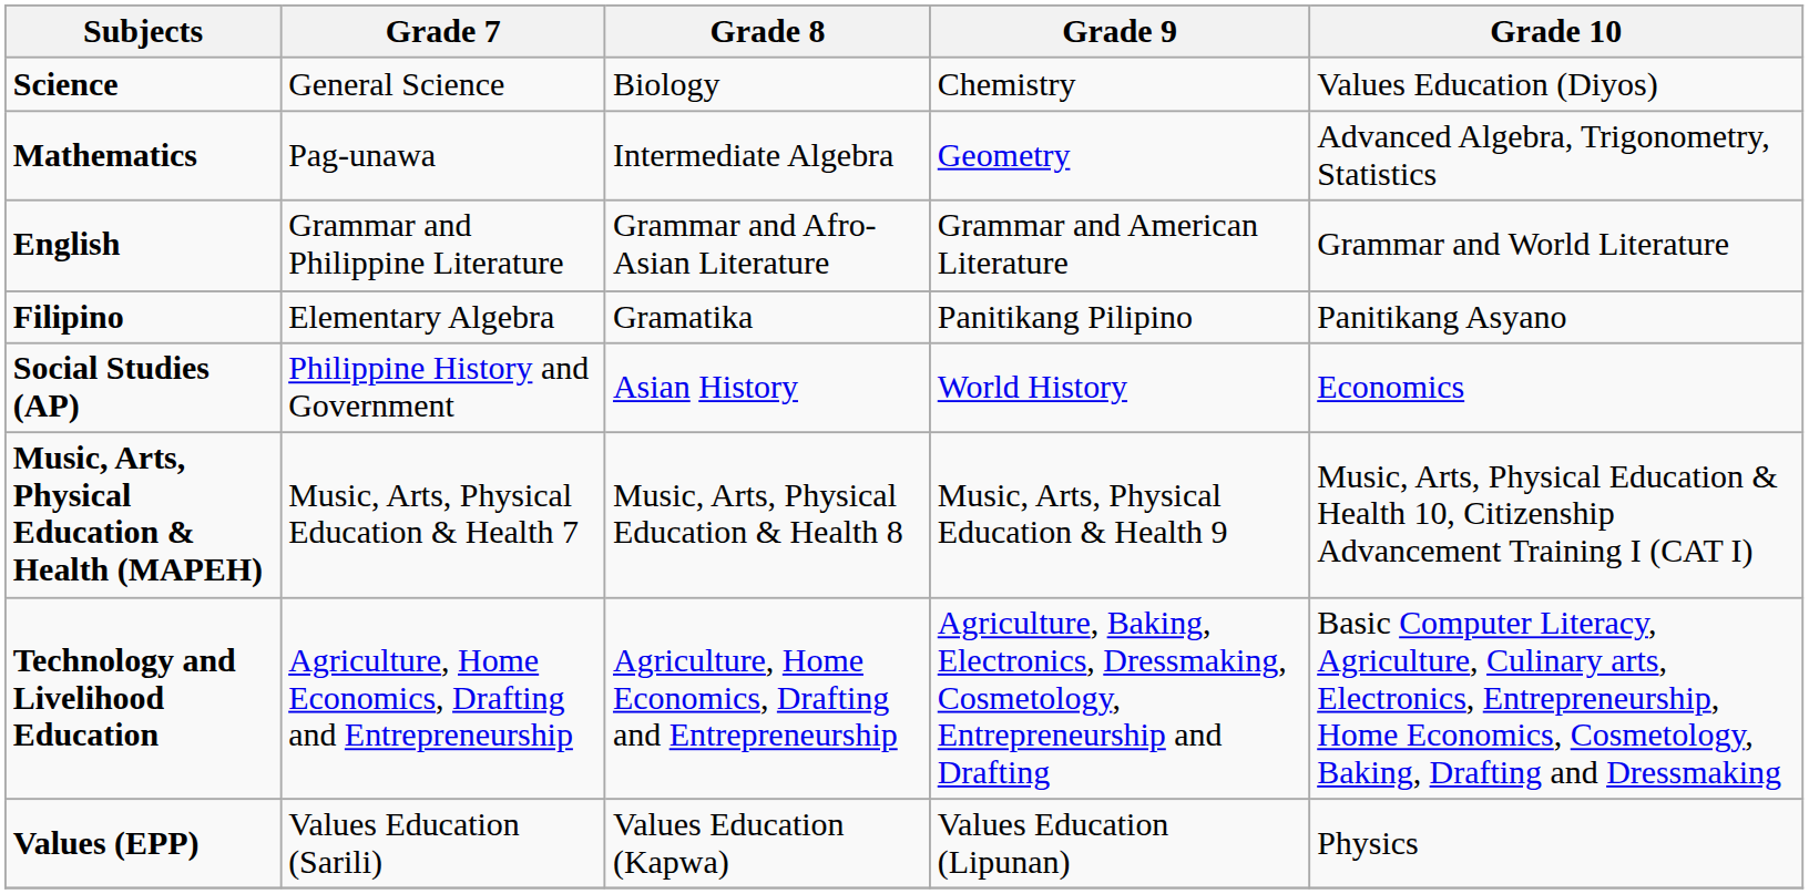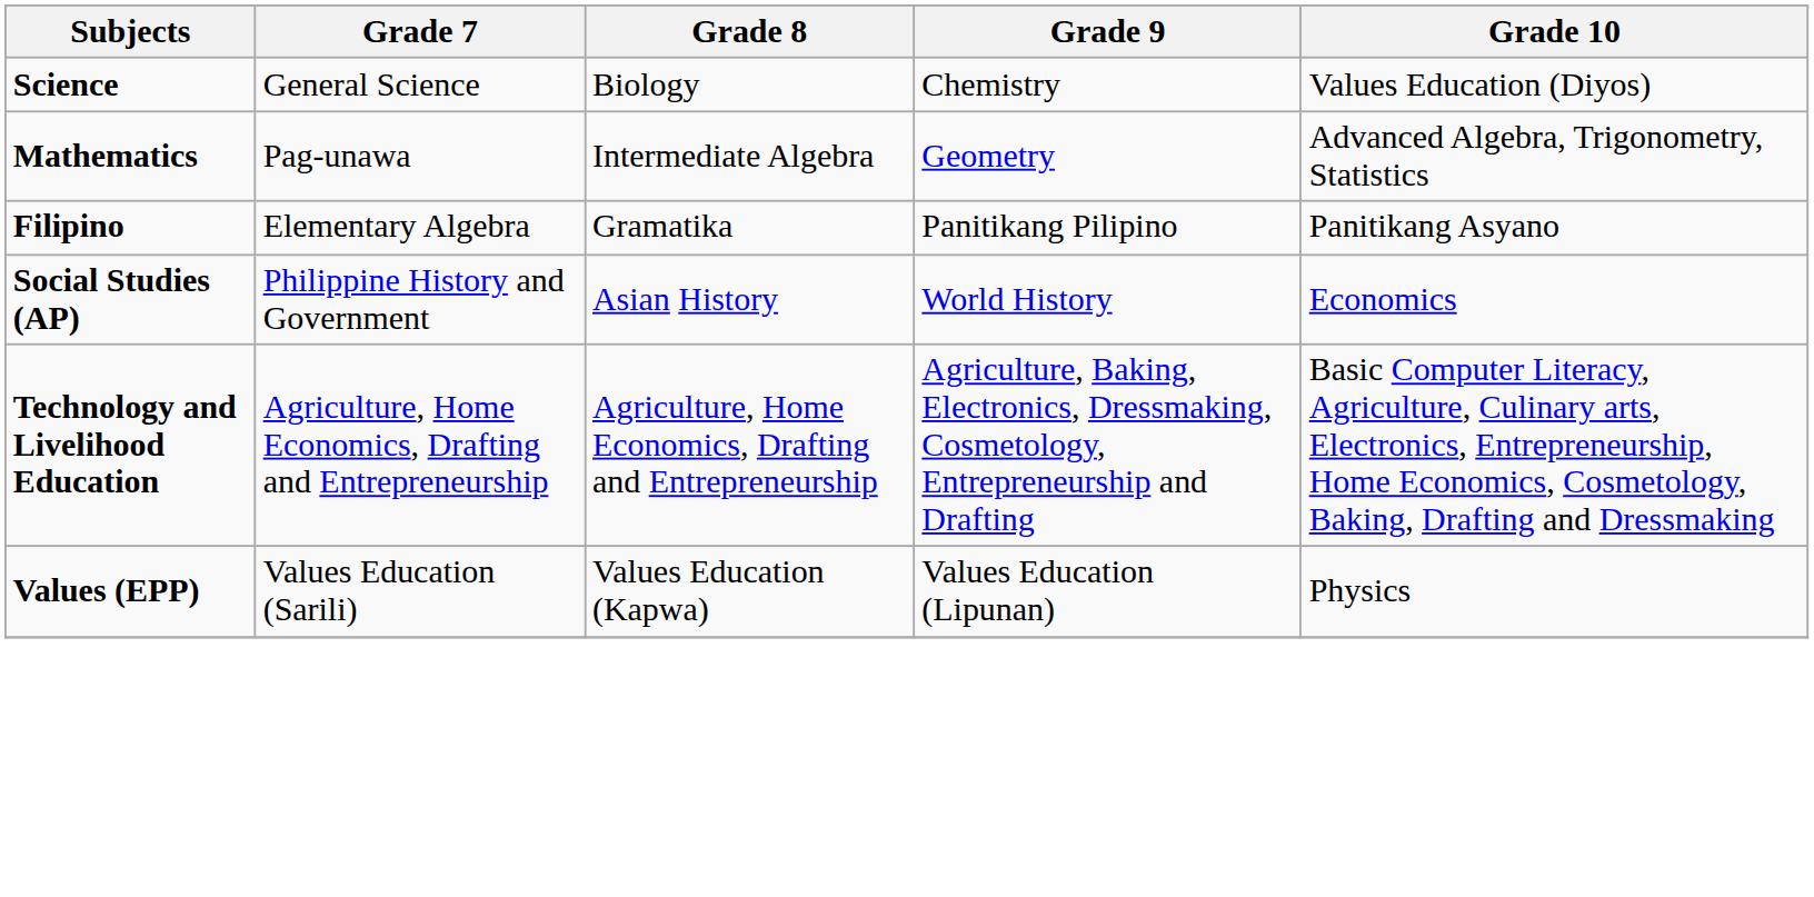 <table class="wikitable">
 <tr>
 <th><strong>Subjects</strong></th>
 <th><strong>Grade 7</strong></th>
 <th><strong>Grade 8</strong></th>
 <th><strong>Grade 9</strong></th>
 <th><strong>Grade 10</strong></th>
 </tr>
 <tr>
 <td><strong>Science</strong></td>
 <td>General Science</td>
 <td>Biology</td>
 <td>Chemistry</td>
 <td>Values Education (Diyos)</td>
 </tr>
 <tr>
 <td><strong>Mathematics</strong></td>
 <td>Pag-unawa</td>
 <td>Intermediate Algebra</td>
 <td><a href='#'>Geometry</a></td>
 <td>Advanced Algebra, Trigonometry, Statistics</td>
 </tr>
 <tr>
-<td><strong>English</strong></td>
-<td>Grammar and Philippine Literature</td>
-<td>Grammar and Afro-Asian Literature</td>
-<td>Grammar and American Literature</td>
-<td>Grammar and World Literature</td>
-</tr>
-<tr>
 <td><strong>Filipino</strong></td>
 <td>Elementary Algebra</td>
 <td>Gramatika</td>
 <td>Panitikang Pilipino</td>
 <td>Panitikang Asyano</td>
 </tr>
 <tr>
 <td><strong>Social Studies (AP)</strong></td>
 <td><a href='#'>Philippine History</a> and Government</td>
 <td><a href='#'>Asian</a> <a href='#'>History</a></td>
 <td><a href='#'>World History</a></td>
 <td><a href='#'>Economics</a></td>
-</tr>
-<tr>
-<td><strong>Music, Arts, Physical Education & Health (MAPEH)</strong></td>
-<td>Music, Arts, Physical Education & Health 7</td>
-<td>Music, Arts, Physical Education & Health 8</td>
-<td>Music, Arts, Physical Education & Health 9</td>
-<td>Music, Arts, Physical Education & Health 10, Citizenship Advancement Training I (CAT I)</td>
 </tr>
 <tr>
 <td><strong>Technology and Livelihood Education</strong></td>
 <td><a href='#'>Agriculture</a>, <a href='#'>Home Economics</a>, <a href='#'>Drafting</a> and <a href='#'>Entrepreneurship</a></td>
 <td><a href='#'>Agriculture</a>, <a href='#'>Home Economics</a>, <a href='#'>Drafting</a> and <a href='#'>Entrepreneurship</a></td>
 <td><a href='#'>Agriculture</a>, <a href='#'>Baking</a>, <a href='#'>Electronics</a>, <a href='#'>Dressmaking</a>, <a href='#'>Cosmetology</a>, <a href='#'>Entrepreneurship</a> and <a href='#'>Drafting</a></td>
 <td>Basic <a href='#'>Computer Literacy</a>, <a href='#'>Agriculture</a>, <a href='#'>Culinary arts</a>, <a href='#'>Electronics</a>, <a href='#'>Entrepreneurship</a>, <a href='#'>Home Economics</a>, <a href='#'>Cosmetology</a>, <a href='#'>Baking</a>, <a href='#'>Drafting</a> and <a href='#'>Dressmaking</a></td>
 </tr>
 <tr>
 <td><strong>Values (EPP)</strong></td>
 <td>Values Education (Sarili)</td>
 <td>Values Education (Kapwa)</td>
 <td>Values Education (Lipunan)</td>
 <td>Physics</td>
 </tr>
 <tr>
 </tr>
 </table>
